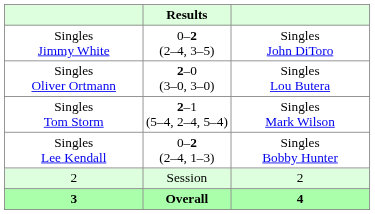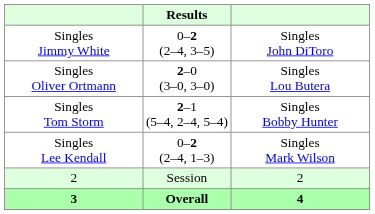 <table border="1" cellpadding="3" style="border-collapse: collapse;">
 <tr bgcolor="#ddffdd">
 <th width="160"></th>
 <th>Results</th>
 <th width="160"></th>
 </tr>
 <tr>
 <td align="center">Singles<br><a href='#'>Jimmy White</a></td>
 <td align="center">0–<strong>2</strong><br>(2–4, 3–5)</td>
 <td align="center">Singles<br><a href='#'>John DiToro</a></td>
 </tr>
 <tr>
 <td align="center">Singles<br><a href='#'>Oliver Ortmann</a></td>
 <td align="center"><strong>2</strong>–0<br>(3–0, 3–0)</td>
 <td align="center">Singles<br><a href='#'>Lou Butera</a></td>
 </tr>
 <tr>
 <td align="center">Singles<br><a href='#'>Tom Storm</a></td>
 <td align="center"><strong>2</strong>–1<br>(5–4, 2–4, 5–4)</td>
-<td align="center">Singles<br><a href='#'>Mark Wilson</a></td>
+<td align="center">Singles<br><a href='#'>Bobby Hunter</a></td>
 </tr>
 <tr>
 <td align="center">Singles<br><a href='#'>Lee Kendall</a></td>
 <td align="center">0–<strong>2</strong><br>(2–4, 1–3)</td>
-<td align="center">Singles<br><a href='#'>Bobby Hunter</a></td>
+<td align="center">Singles<br><a href='#'>Mark Wilson</a></td>
 </tr>
 <tr bgcolor="#ddffdd">
 <td align="center">2</td>
 <td align="center">Session</td>
 <td align="center">2</td>
 </tr>
 <tr bgcolor="#aaffaa">
 <th align="center">3</th>
 <th align="center">Overall</th>
 <th align="center">4</th>
 </tr>
 </table>
